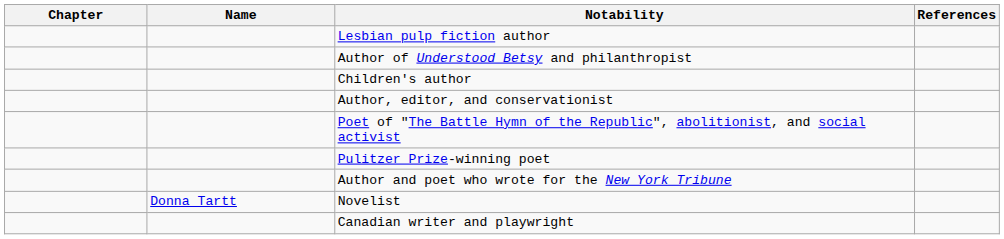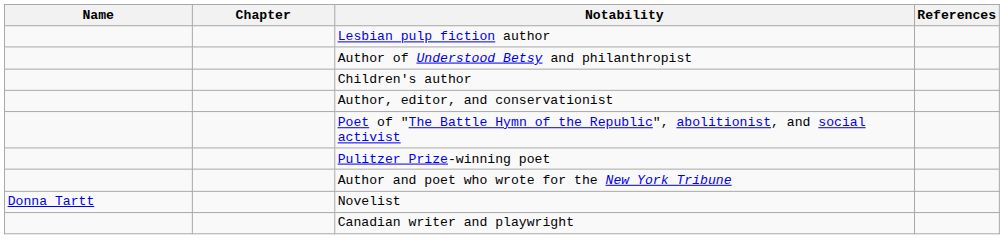 <table class="wikitable sortable" style="width:78%;">
 <tr valign="top">
+<th style="width:20%;">Name</th>
 <th style="width:15%;">Chapter</th>
-<th style="width:20%;">Name</th>
 <th style="width:62%;" class="unsortable">Notability</th>
 <th style="width:3%;" class="unsortable">References</th>
 </tr>
 <tr valign="top">
 <td></td>
 <td></td>
 <td><a href='#'>Lesbian pulp fiction</a> author</td>
 <td></td>
 </tr>
 <tr>
 <td></td>
 <td></td>
 <td>Author of <em><a href='#'>Understood Betsy</a></em> and philanthropist</td>
 <td></td>
 </tr>
 <tr>
 <td></td>
 <td></td>
 <td>Children's author</td>
 <td></td>
 </tr>
 <tr>
 <td></td>
 <td></td>
 <td>Author, editor, and conservationist</td>
 <td></td>
 </tr>
 <tr>
 <td></td>
 <td></td>
 <td><a href='#'>Poet</a> of "<a href='#'>The Battle Hymn of the Republic</a>", <a href='#'>abolitionist</a>, and <a href='#'>social activist</a></td>
 <td></td>
 </tr>
 <tr>
 <td></td>
 <td></td>
 <td><a href='#'>Pulitzer Prize</a>-winning poet</td>
 <td></td>
 </tr>
 <tr>
 <td></td>
 <td></td>
 <td>Author and poet who wrote for the <em><a href='#'>New York Tribune</a></em></td>
 <td></td>
 </tr>
 <tr>
+<td><a href='#'>Donna Tartt</a></td>
 <td></td>
-<td><a href='#'>Donna Tartt</a></td>
 <td>Novelist</td>
 <td></td>
 </tr>
 <tr>
 <td></td>
 <td></td>
 <td>Canadian writer and playwright</td>
 <td></td>
 </tr>
 </table>
